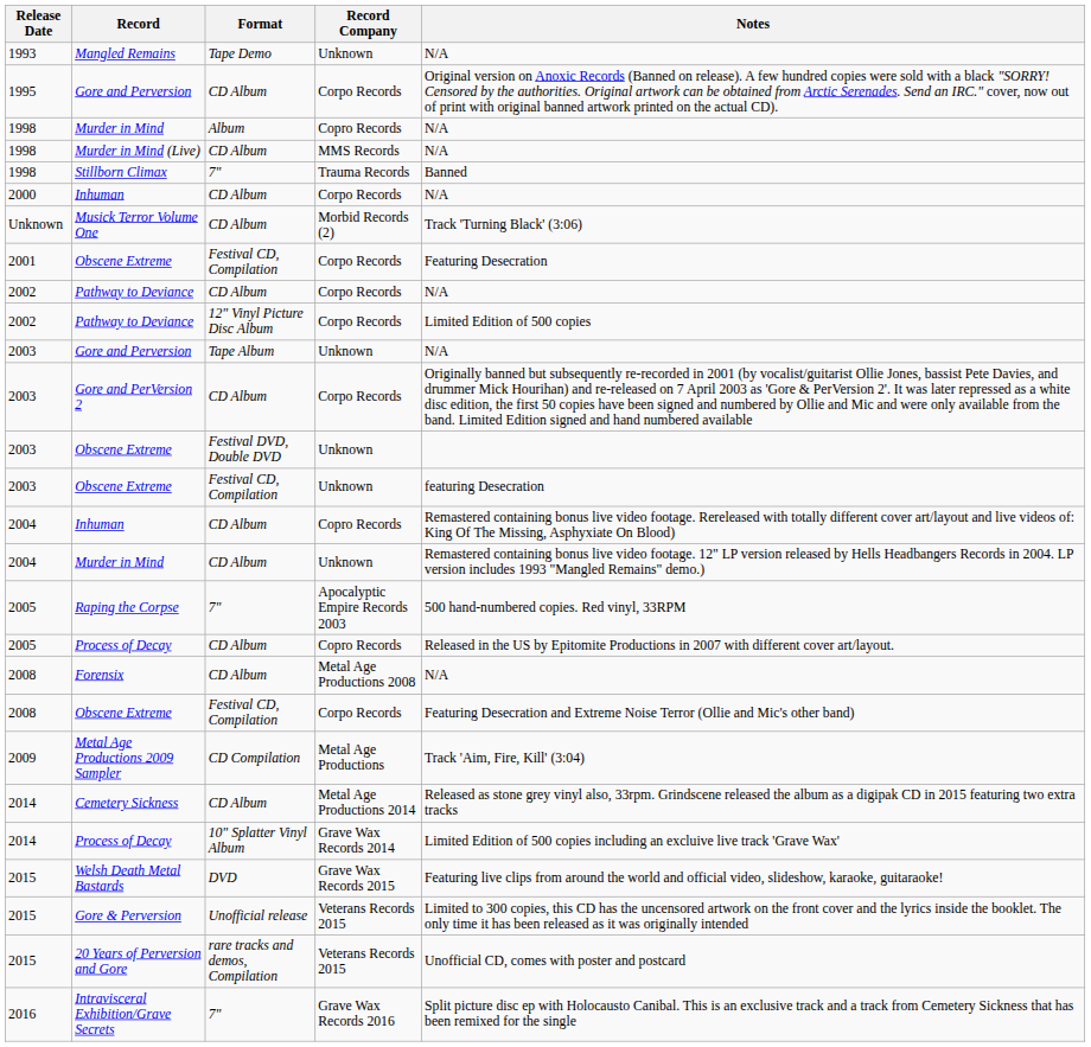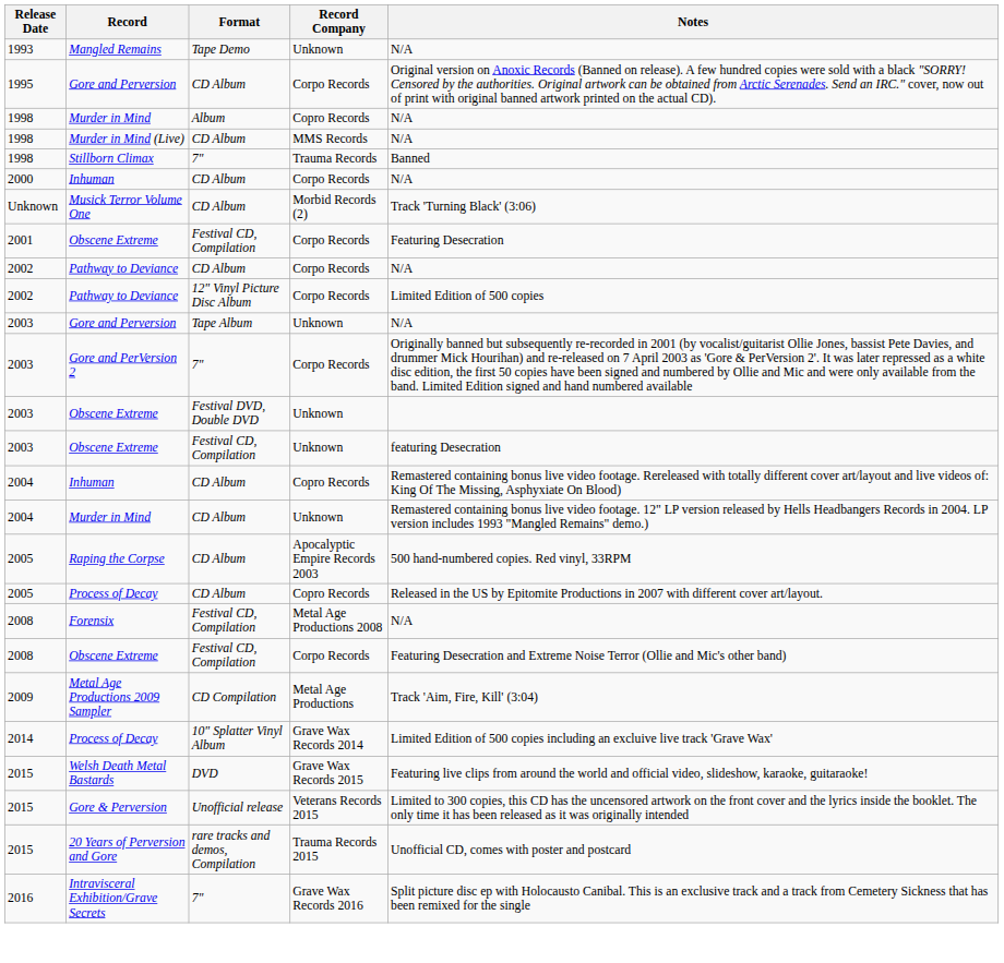 <table class="wikitable">
 <tr>
 <th>Release Date</th>
 <th>Record</th>
 <th>Format</th>
 <th>Record Company</th>
 <th>Notes</th>
 </tr>
 <tr>
 <td>1993</td>
 <td><em><a href='#'>Mangled Remains</a></em></td>
 <td><em>Tape Demo</em></td>
 <td>Unknown</td>
 <td>N/A</td>
 </tr>
 <tr>
 <td>1995</td>
 <td><em><a href='#'>Gore and Perversion</a></em></td>
 <td><em>CD Album</em></td>
 <td>Corpo Records</td>
 <td>Original version on <a href='#'>Anoxic Records</a> (Banned on release). A few hundred copies were sold with a black <em>"SORRY! Censored by the authorities. Original artwork can be obtained from <a href='#'>Arctic Serenades</a>. Send an IRC."</em> cover, now out of print with original banned artwork printed on the actual CD).</td>
 </tr>
 <tr>
 <td>1998</td>
 <td><em><a href='#'>Murder in Mind</a></em></td>
 <td><em>Album</em></td>
 <td>Copro Records</td>
 <td>N/A</td>
 </tr>
 <tr>
 <td>1998</td>
 <td><em><a href='#'>Murder in Mind</a> (Live)</em></td>
 <td><em>CD Album</em></td>
 <td>MMS Records</td>
 <td>N/A</td>
 </tr>
 <tr>
 <td>1998</td>
 <td><em><a href='#'>Stillborn Climax</a></em></td>
 <td><em>7"</em></td>
 <td>Trauma Records</td>
 <td>Banned</td>
 </tr>
 <tr>
 <td>2000</td>
 <td><em><a href='#'>Inhuman</a></em></td>
 <td><em>CD Album</em></td>
 <td>Corpo Records</td>
 <td>N/A</td>
 </tr>
 <tr>
 <td>Unknown</td>
 <td><em><a href='#'>Musick Terror Volume One</a></em></td>
 <td><em>CD Album</em></td>
 <td>Morbid Records (2)</td>
 <td>Track 'Turning Black' (3:06)</td>
 </tr>
 <tr>
 <td>2001</td>
 <td><em><a href='#'>Obscene Extreme</a></em></td>
 <td><em>Festival CD, Compilation</em></td>
 <td>Corpo Records</td>
 <td>Featuring Desecration</td>
 </tr>
 <tr>
 <td>2002</td>
 <td><em><a href='#'>Pathway to Deviance</a></em></td>
 <td><em>CD Album</em></td>
 <td>Corpo Records</td>
 <td>N/A</td>
 </tr>
 <tr>
 <td>2002</td>
 <td><em><a href='#'>Pathway to Deviance</a></em></td>
 <td><em>12" Vinyl Picture Disc Album</em></td>
 <td>Corpo Records</td>
 <td>Limited Edition of 500 copies</td>
 </tr>
 <tr>
 <td>2003</td>
 <td><em><a href='#'>Gore and Perversion</a></em></td>
 <td><em>Tape Album</em></td>
 <td>Unknown</td>
 <td>N/A</td>
 </tr>
 <tr>
 <td>2003</td>
 <td><em><a href='#'>Gore and PerVersion 2</a></em></td>
-<td><em>CD Album</em></td>
+<td><em>7"</em></td>
 <td>Corpo Records</td>
 <td>Originally banned but subsequently re-recorded in 2001 (by vocalist/guitarist Ollie Jones, bassist Pete Davies, and drummer Mick Hourihan) and re-released on 7 April 2003 as 'Gore & PerVersion 2'. It was later repressed as a white disc edition, the first 50 copies have been signed and numbered by Ollie and Mic and were only available from the band. Limited Edition signed and hand numbered available</td>
 </tr>
 <tr>
 <td>2003</td>
 <td><em><a href='#'>Obscene Extreme</a></em></td>
 <td><em>Festival DVD, Double DVD</em></td>
 <td>Unknown</td>
 <td></td>
 </tr>
 <tr>
 <td>2003</td>
 <td><em><a href='#'>Obscene Extreme</a></em></td>
 <td><em>Festival CD, Compilation</em></td>
 <td>Unknown</td>
 <td>featuring Desecration</td>
 </tr>
 <tr>
 <td>2004</td>
 <td><em><a href='#'>Inhuman</a></em></td>
 <td><em>CD Album</em></td>
 <td>Copro Records</td>
 <td>Remastered containing bonus live video footage. Rereleased with totally different cover art/layout and live videos of: King Of The Missing, Asphyxiate On Blood)</td>
 </tr>
 <tr>
 <td>2004</td>
 <td><em><a href='#'>Murder in Mind</a></em></td>
 <td><em>CD Album</em></td>
 <td>Unknown</td>
 <td>Remastered containing bonus live video footage. 12" LP version released by Hells Headbangers Records in 2004. LP version includes 1993 "Mangled Remains" demo.)</td>
 </tr>
 <tr>
 <td>2005</td>
 <td><em><a href='#'>Raping the Corpse</a></em></td>
-<td><em>7"</em></td>
+<td><em>CD Album</em></td>
 <td>Apocalyptic Empire Records 2003</td>
 <td>500 hand-numbered copies. Red vinyl, 33RPM</td>
 </tr>
 <tr>
 <td>2005</td>
 <td><em><a href='#'>Process of Decay</a></em></td>
 <td><em>CD Album</em></td>
 <td>Copro Records</td>
 <td>Released in the US by Epitomite Productions in 2007 with different cover art/layout.</td>
 </tr>
 <tr>
 <td>2008</td>
 <td><em><a href='#'>Forensix</a></em></td>
-<td><em>CD Album</em></td>
+<td><em>Festival CD, Compilation</em></td>
 <td>Metal Age Productions 2008</td>
 <td>N/A</td>
 </tr>
 <tr>
 <td>2008</td>
 <td><em><a href='#'>Obscene Extreme</a></em></td>
 <td><em>Festival CD, Compilation</em></td>
 <td>Corpo Records</td>
 <td>Featuring Desecration and Extreme Noise Terror (Ollie and Mic's other band)</td>
 </tr>
 <tr>
 <td>2009</td>
 <td><em><a href='#'>Metal Age Productions 2009 Sampler</a></em></td>
 <td><em>CD Compilation</em></td>
 <td>Metal Age Productions</td>
 <td>Track 'Aim, Fire, Kill' (3:04)</td>
-</tr>
-<tr>
-<td>2014</td>
-<td><em><a href='#'>Cemetery Sickness</a></em></td>
-<td><em>CD Album</em></td>
-<td>Metal Age Productions 2014</td>
-<td>Released as stone grey vinyl also, 33rpm. Grindscene released the album as a digipak CD in 2015 featuring two extra tracks</td>
 </tr>
 <tr>
 <td>2014</td>
 <td><em><a href='#'>Process of Decay</a></em></td>
 <td><em>10" Splatter Vinyl Album</em></td>
 <td>Grave Wax Records 2014</td>
 <td>Limited Edition of 500 copies including an excluive live track 'Grave Wax'</td>
 </tr>
 <tr>
 <td>2015</td>
 <td><em><a href='#'>Welsh Death Metal Bastards</a></em></td>
 <td><em>DVD</em></td>
 <td>Grave Wax Records 2015</td>
 <td>Featuring live clips from around the world and official video, slideshow, karaoke, guitaraoke!</td>
 </tr>
 <tr>
 <td>2015</td>
 <td><em><a href='#'>Gore & Perversion</a></em></td>
 <td><em>Unofficial release</em></td>
 <td>Veterans Records 2015</td>
 <td>Limited to 300 copies, this CD has the uncensored artwork on the front cover and the lyrics inside the booklet. The only time it has been released as it was originally intended</td>
 </tr>
 <tr>
 <td>2015</td>
 <td><em><a href='#'>20 Years of Perversion and Gore</a></em></td>
 <td><em>rare tracks and demos, Compilation</em></td>
-<td>Veterans Records 2015</td>
+<td>Trauma Records 2015</td>
 <td>Unofficial CD, comes with poster and postcard</td>
 </tr>
 <tr>
 <td>2016</td>
 <td><em><a href='#'>Intravisceral Exhibition/Grave Secrets</a></em></td>
 <td><em>7"</em></td>
 <td>Grave Wax Records 2016</td>
 <td>Split picture disc ep with Holocausto Canibal. This is an exclusive track and a track from Cemetery Sickness that has been remixed for the single</td>
 </tr>
 </table>
